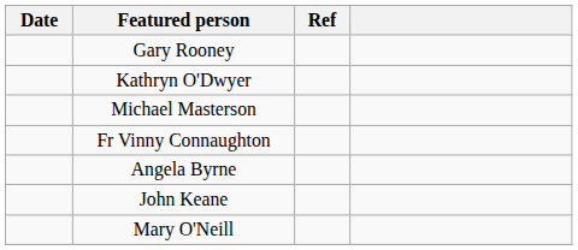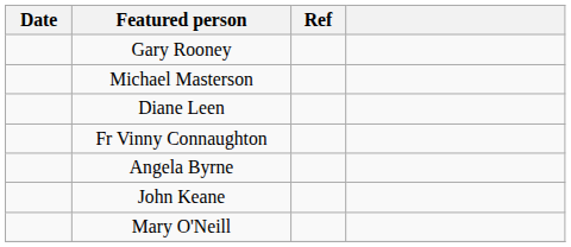 <table class="wikitable">
 <tr>
 <th width="50" rowspan="1">Date</th>
 <th width="180" rowspan="1">Featured person</th>
 <th width="40" rowspan="1">Ref</th>
 <th width="180" rowspan="1"></th>
 </tr>
 <tr>
 <td align="center"></td>
 <td align="center">Gary Rooney</td>
 <td align="center"></td>
 <td align="center"></td>
 </tr>
 <tr>
 <td align="center"></td>
-<td align="center">Kathryn O'Dwyer</td>
+<td align="center">Michael Masterson</td>
 <td align="center"></td>
 <td align="center"></td>
 </tr>
 <tr>
 <td align="center"></td>
-<td align="center">Michael Masterson</td>
+<td align="center">Diane Leen</td>
 <td align="center"></td>
 <td align="center"></td>
 </tr>
 <tr>
 <td align="center"></td>
 <td align="center">Fr Vinny Connaughton</td>
 <td align="center"></td>
 <td align="center"></td>
 </tr>
 <tr>
 <td align="center"></td>
 <td align="center">Angela Byrne</td>
 <td align="center"></td>
 <td align="center"></td>
 </tr>
 <tr>
 <td align="center"></td>
 <td align="center">John Keane</td>
 <td align="center"></td>
 <td align="center"></td>
 </tr>
 <tr>
 <td align="center"></td>
 <td align="center">Mary O'Neill</td>
 <td align="center"></td>
 <td align="center"></td>
 </tr>
 <tr>
 </tr>
 </table>
